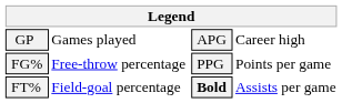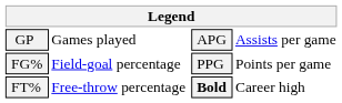 <table class="toccolours" style="font-size: 90%; white-space: nowrap;">
 <tr>
 <th colspan="6" style="background:#f2f2f2; border:1px solid #aaa;">Legend</th>
 </tr>
 <tr>
 <td style="background:#f2f2f2; border:1px solid black;">  GP</td>
 <td>Games played</td>
 <td style="background:#f2f2f2; border:1px solid black;"> APG </td>
-<td>Career high</td>
+<td><a href='#'>Assists</a> per game</td>
 </tr>
 <tr>
 <td style="background:#f2f2f2; border:1px solid black;"> FG% </td>
-<td><a href='#'>Free-throw</a> percentage</td>
+<td style="padding-right: 8px"><a href='#'>Field-goal</a> percentage</td>
 <td style="background:#f2f2f2; border:1px solid black;"> PPG </td>
 <td>Points per game</td>
 </tr>
 <tr>
 <td style="background:#f2f2f2; border:1px solid black;"> FT% </td>
-<td style="padding-right: 8px"><a href='#'>Field-goal</a> percentage</td>
+<td><a href='#'>Free-throw</a> percentage</td>
 <td style="background-color: #F2F2F2; border: 1px solid black"> <strong>Bold</strong> </td>
-<td><a href='#'>Assists</a> per game</td>
+<td>Career high</td>
 </tr>
 </table>
